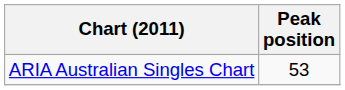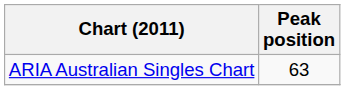 <table class="wikitable">
 <tr>
 <th align="left">Chart (2011)</th>
 <th align="left">Peak<br>position</th>
 </tr>
 <tr>
 <td align="left"><a href='#'>ARIA Australian Singles Chart</a></td>
-<td align="center">53</td>
+<td align="center">63</td>
 </tr>
 <tr>
 </tr>
 </table>
